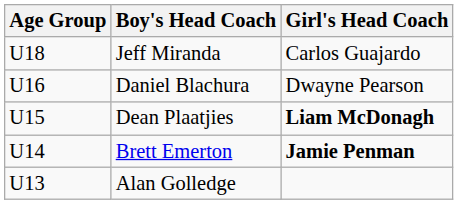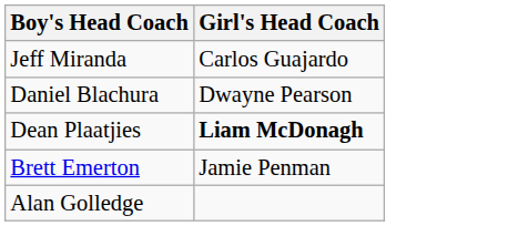 <table class="wikitable">
 <tr>
-<th>Age Group</th>
 <th>Boy's Head Coach</th>
 <th>Girl's Head Coach</th>
 </tr>
 <tr>
-<td>U18</td>
 <td>Jeff Miranda</td>
 <td>Carlos Guajardo</td>
 </tr>
 <tr>
-<td>U16</td>
 <td>Daniel Blachura</td>
 <td>Dwayne Pearson</td>
 </tr>
 <tr>
-<td>U15</td>
 <td>Dean Plaatjies</td>
 <td><strong>Liam McDonagh</strong></td>
 </tr>
 <tr>
-<td>U14</td>
 <td><a href='#'>Brett Emerton</a></td>
-<td><strong>Jamie Penman</strong></td>
+<td>Jamie Penman</td>
 </tr>
 <tr>
-<td>U13</td>
 <td>Alan Golledge</td>
 <td></td>
 </tr>
 </table>
